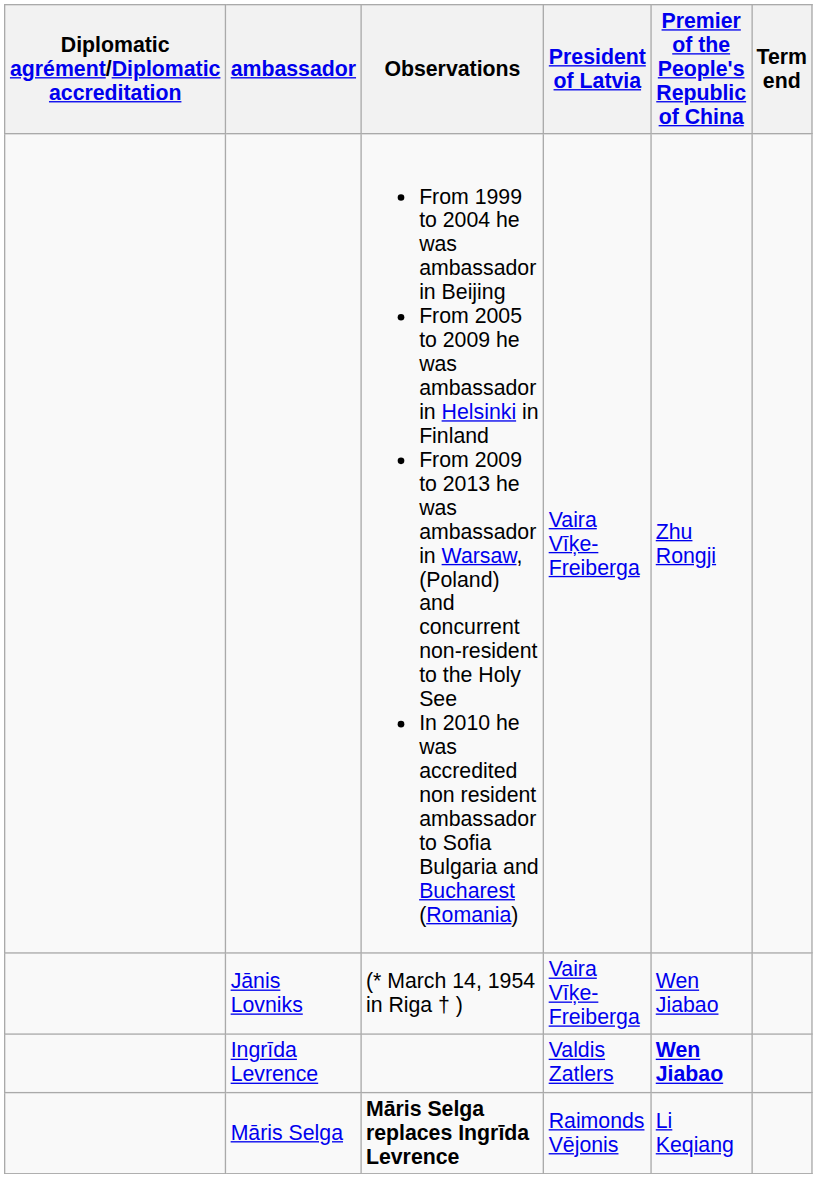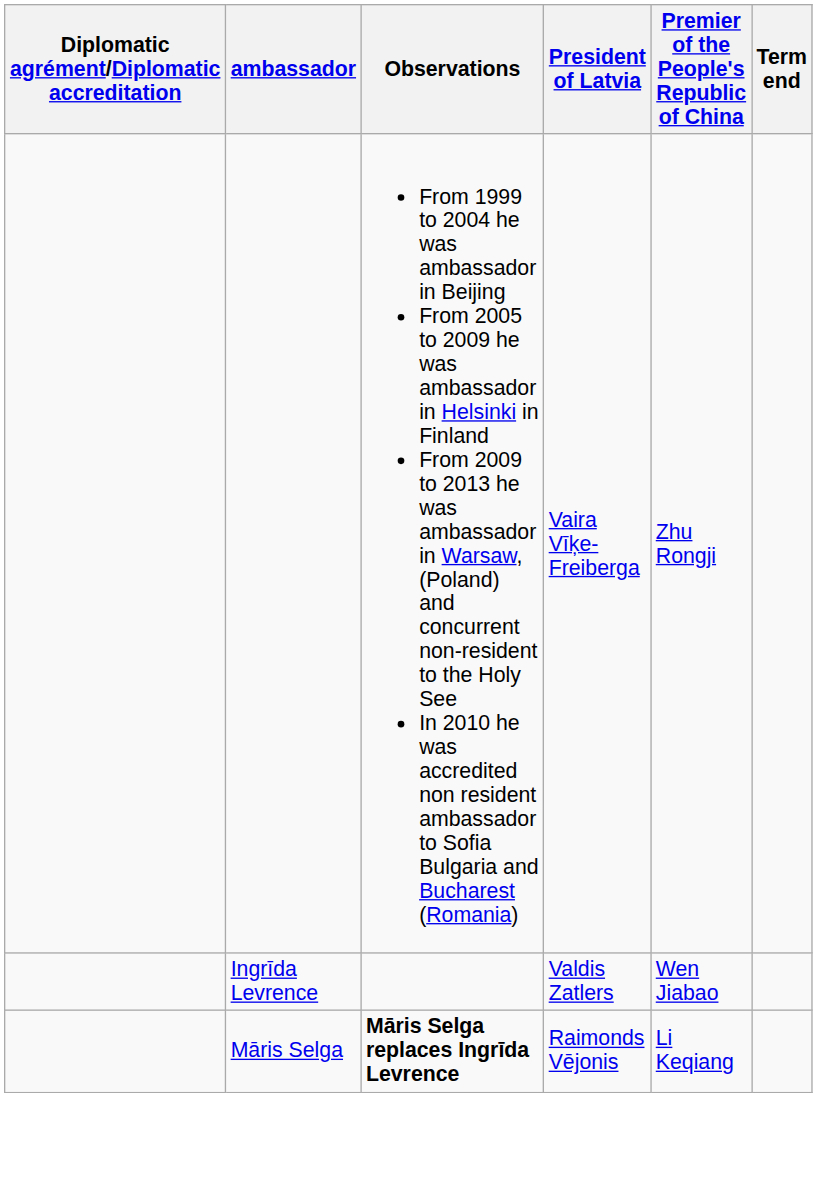 <table class="wikitable sortable">
 <tr>
 <th>Diplomatic <a href='#'>agrément</a>/<a href='#'>Diplomatic accreditation</a></th>
 <th><a href='#'>ambassador</a></th>
 <th>Observations</th>
 <th><a href='#'>President of Latvia</a></th>
 <th><a href='#'>Premier of the People's Republic of China</a></th>
 <th>Term end</th>
 </tr>
 <tr>
 <td></td>
 <td></td>
 <td><br><ul><li>From 1999 to 2004 he was ambassador in Beijing</li><li>From 2005 to 2009 he was ambassador in <a href='#'>Helsinki</a> in Finland</li><li>From 2009 to 2013 he was ambassador in <a href='#'>Warsaw</a>, (Poland) and concurrent non-resident to the Holy See</li><li>In 2010 he was accredited non resident ambassador to Sofia Bulgaria and <a href='#'>Bucharest</a> (<a href='#'>Romania</a>)</li></ul></td>
 <td><a href='#'>Vaira Vīķe-Freiberga</a></td>
 <td><a href='#'>Zhu Rongji</a></td>
 <td></td>
 </tr>
 <tr>
 <td></td>
-<td><a href='#'>Jānis Lovniks</a></td>
-<td>(* March 14, 1954 in Riga † )</td>
-<td><a href='#'>Vaira Vīķe-Freiberga</a></td>
-<td><a href='#'>Wen Jiabao</a></td>
-<td></td>
-</tr>
-<tr>
-<td></td>
 <td><a href='#'>Ingrīda Levrence</a></td>
 <td></td>
 <td><a href='#'>Valdis Zatlers</a></td>
-<td><strong><a href='#'>Wen Jiabao</a></strong></td>
+<td><a href='#'>Wen Jiabao</a></td>
 <td></td>
 </tr>
 <tr>
 <td></td>
 <td><a href='#'>Māris Selga</a></td>
 <td><strong>Māris Selga replaces Ingrīda Levrence</strong></td>
 <td><a href='#'>Raimonds Vējonis</a></td>
 <td><a href='#'>Li Keqiang</a></td>
 <td></td>
 </tr>
 </table>
